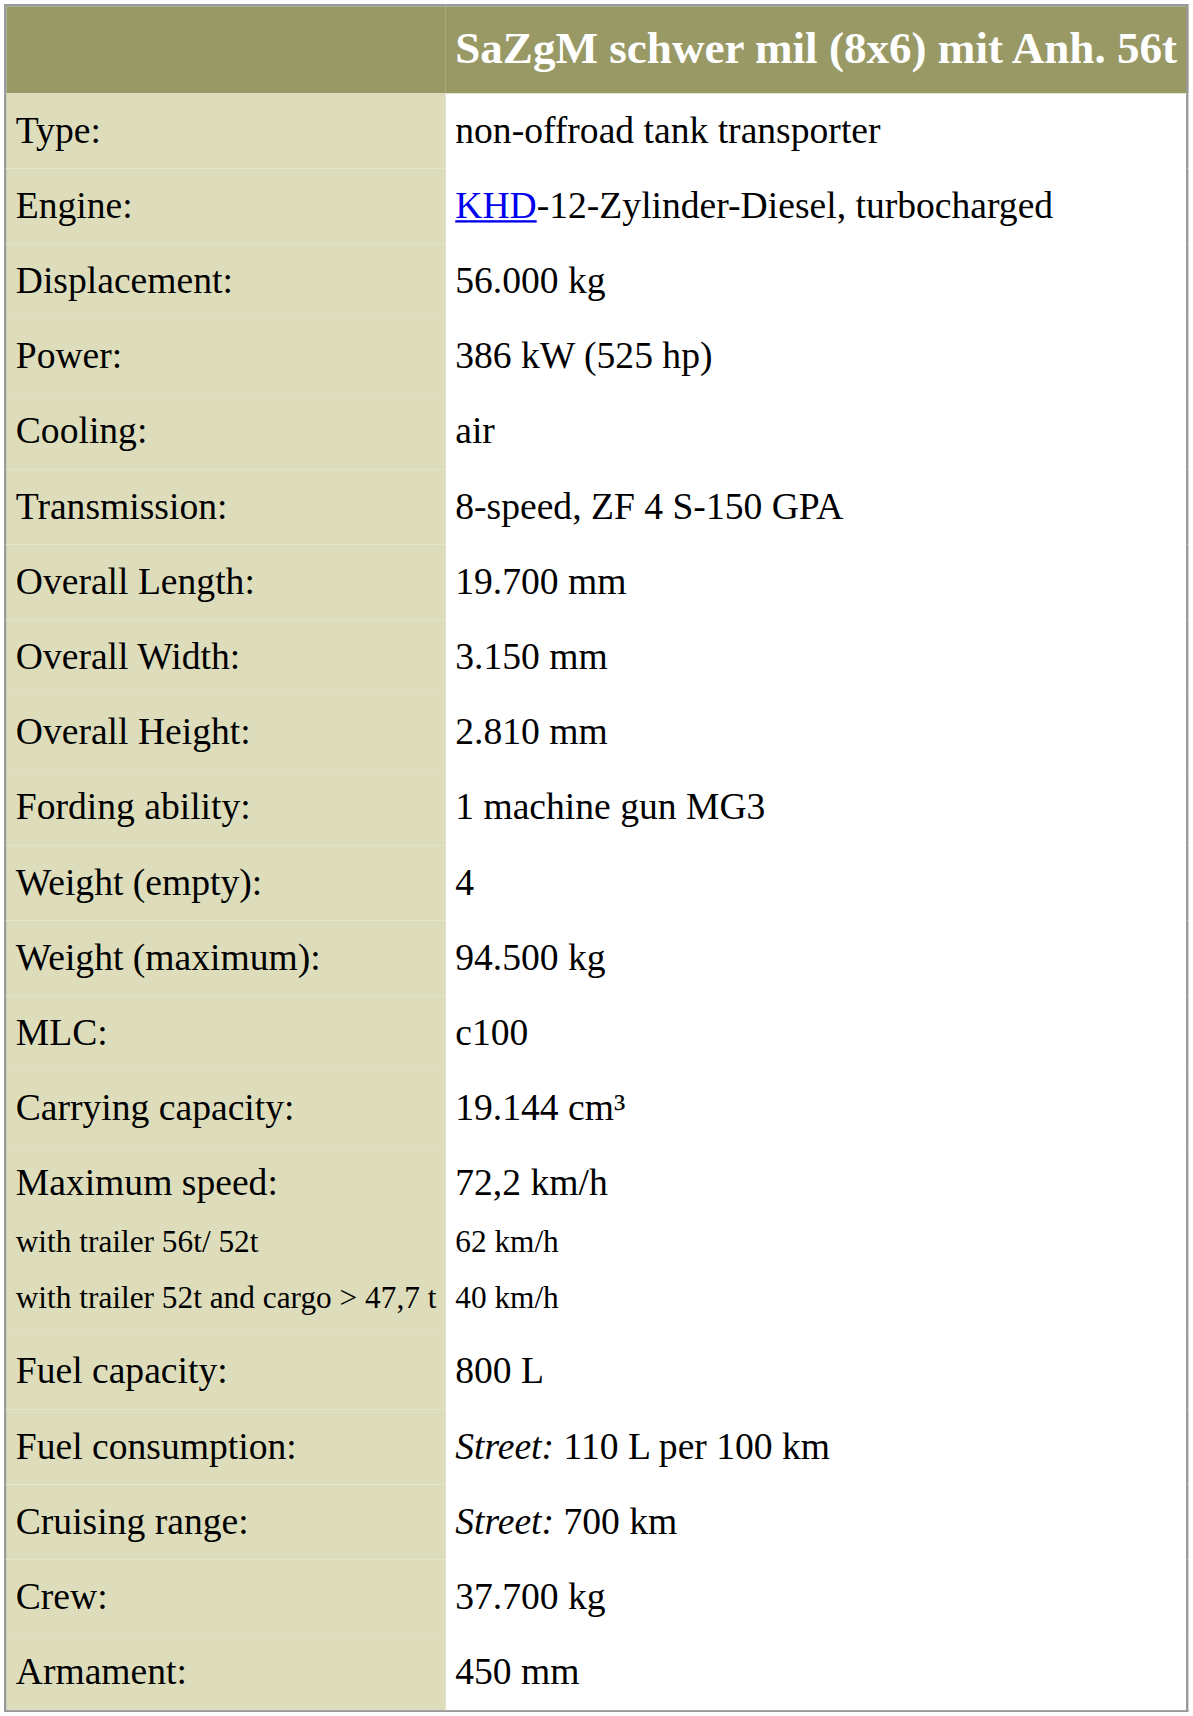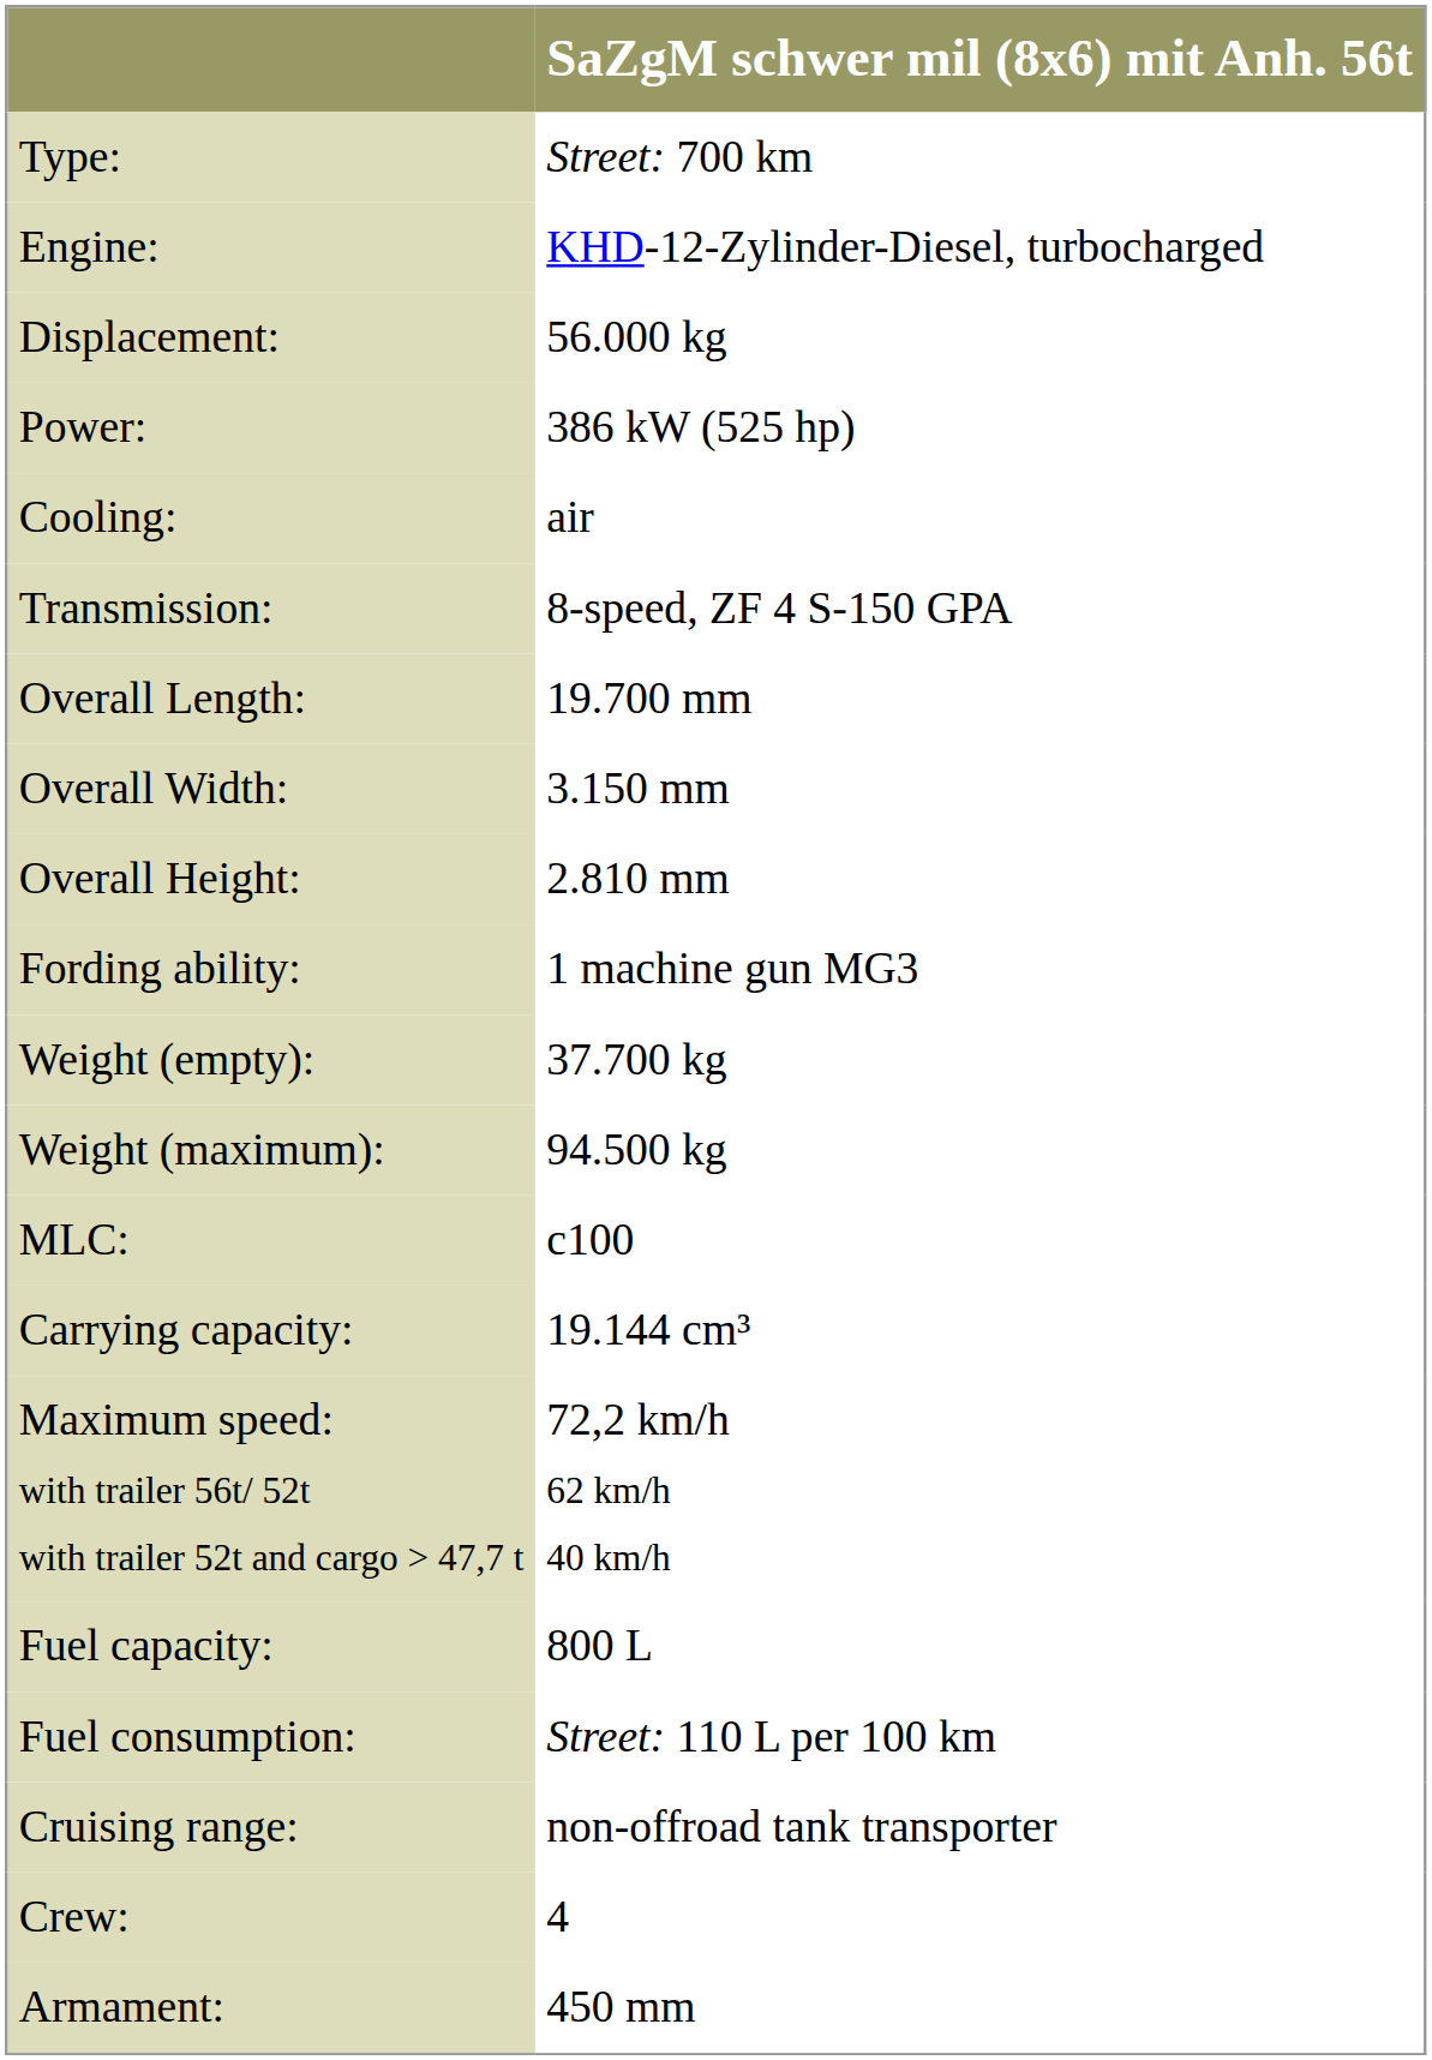 <table border="0" cellspacing="0" cellpadding="4" style=" background:#fff; border-collapse:collapse; border:1px solid #999; line-height:1.5;">
 <tr style="text-align:center; color:#fff; background:#996; font-size:larger;">
 <th></th>
 <th>SaZgM schwer mil (8x6) mit Anh. 56t</th>
 </tr>
 <tr>
 <td bgcolor="#DDDDBB">Type:</td>
-<td>non-offroad tank transporter</td>
+<td><em>Street:</em> 700 km</td>
 </tr>
 <tr>
 <td bgcolor="#DDDDBB">Engine:</td>
 <td><a href='#'>KHD</a>-12-Zylinder-Diesel, turbocharged</td>
 </tr>
 <tr>
 <td bgcolor="#DDDDBB">Displacement:</td>
 <td>56.000 kg</td>
 </tr>
 <tr>
 <td bgcolor="#DDDDBB">Power:</td>
 <td>386 kW (525 hp)</td>
 </tr>
 <tr>
 <td bgcolor="#DDDDBB">Cooling:</td>
 <td>air</td>
 </tr>
 <tr>
 <td bgcolor="#DDDDBB">Transmission:</td>
 <td>8-speed, ZF 4 S-150 GPA</td>
 </tr>
 <tr>
 <td bgcolor="#DDDDBB">Overall Length:</td>
 <td>19.700 mm</td>
 </tr>
 <tr>
 <td bgcolor="#DDDDBB">Overall Width:</td>
 <td>3.150 mm</td>
 </tr>
 <tr>
 <td bgcolor="#DDDDBB">Overall Height:</td>
 <td>2.810 mm</td>
 </tr>
 <tr>
 <td bgcolor="#DDDDBB">Fording ability:</td>
 <td>1 machine gun MG3</td>
 </tr>
 <tr>
 <td bgcolor="#DDDDBB">Weight (empty):</td>
-<td>4</td>
+<td>37.700 kg</td>
 </tr>
 <tr>
 <td bgcolor="#DDDDBB">Weight (maximum):</td>
 <td>94.500 kg</td>
 </tr>
 <tr>
 <td bgcolor="#DDDDBB">MLC:</td>
 <td>c100</td>
 </tr>
 <tr>
 <td bgcolor="#DDDDBB">Carrying capacity:</td>
 <td>19.144 cm³</td>
 </tr>
 <tr>
 <td bgcolor="#DDDDBB">Maximum speed:<br><small>with trailer 56t/ 52t</small><br><small>with trailer 52t and cargo > 47,7 t</small></td>
 <td>72,2 km/h<br><small>62 km/h</small><br><small>40 km/h</small></td>
 </tr>
 <tr>
 <td bgcolor="#DDDDBB">Fuel capacity:</td>
 <td>800 L</td>
 </tr>
 <tr>
 <td bgcolor="#DDDDBB">Fuel consumption:</td>
 <td><em>Street:</em> 110 L per 100 km</td>
 </tr>
 <tr>
 <td bgcolor="#DDDDBB">Cruising range:</td>
-<td><em>Street:</em> 700 km</td>
+<td>non-offroad tank transporter</td>
 </tr>
 <tr>
 <td bgcolor="#DDDDBB">Crew:</td>
-<td>37.700 kg</td>
+<td>4</td>
 </tr>
 <tr>
 <td bgcolor="#DDDDBB">Armament:</td>
 <td>450 mm</td>
 </tr>
 </table>
